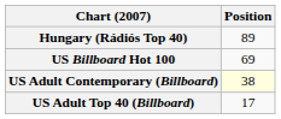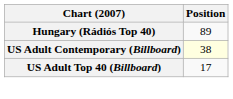 <table class="wikitable sortable plainrowheaders" style="text-align:center">
 <tr>
 <th>Chart (2007)</th>
 <th>Position</th>
 </tr>
 <tr>
 <th scope="row">Hungary (Rádiós Top 40)</th>
 <td>89</td>
 </tr>
 <tr>
-<th scope="row">US <em>Billboard</em> Hot 100</th>
-<td>69</td>
-</tr>
-<tr>
 <th scope="row">US Adult Contemporary (<em>Billboard</em>)</th>
 <td style="background: lightyellow;">38</td>
 </tr>
 <tr>
 <th scope="row">US Adult Top 40 (<em>Billboard</em>)</th>
 <td>17</td>
 </tr>
 </table>
